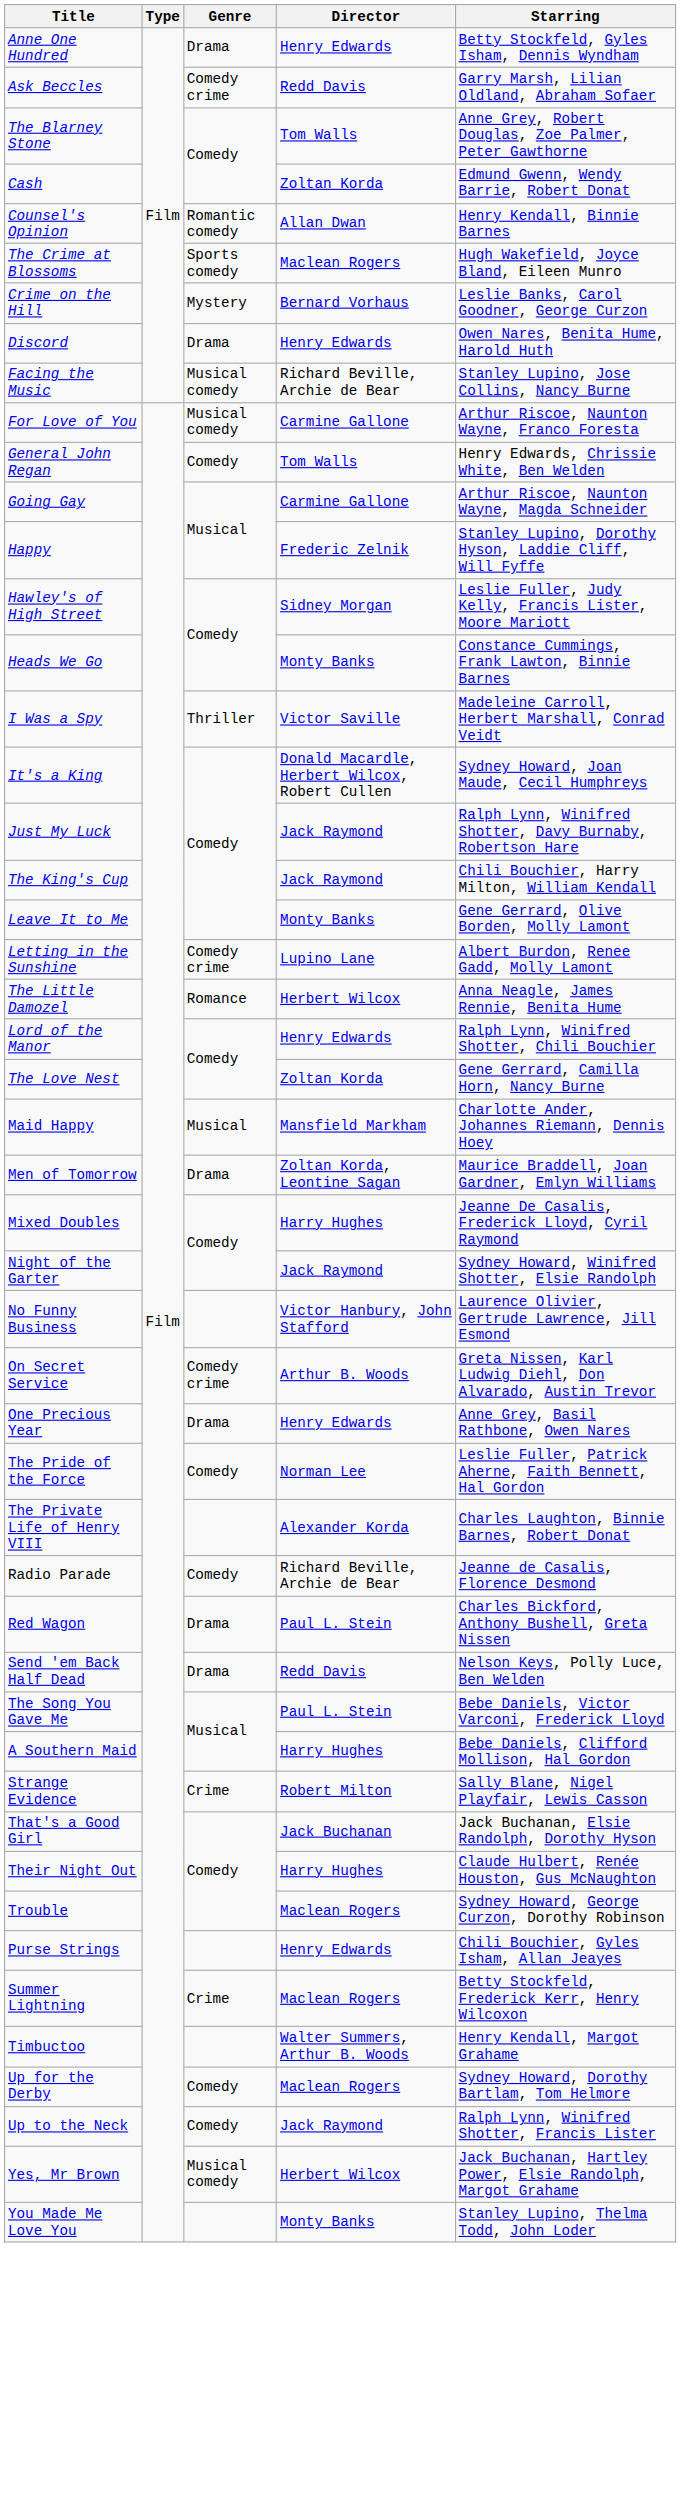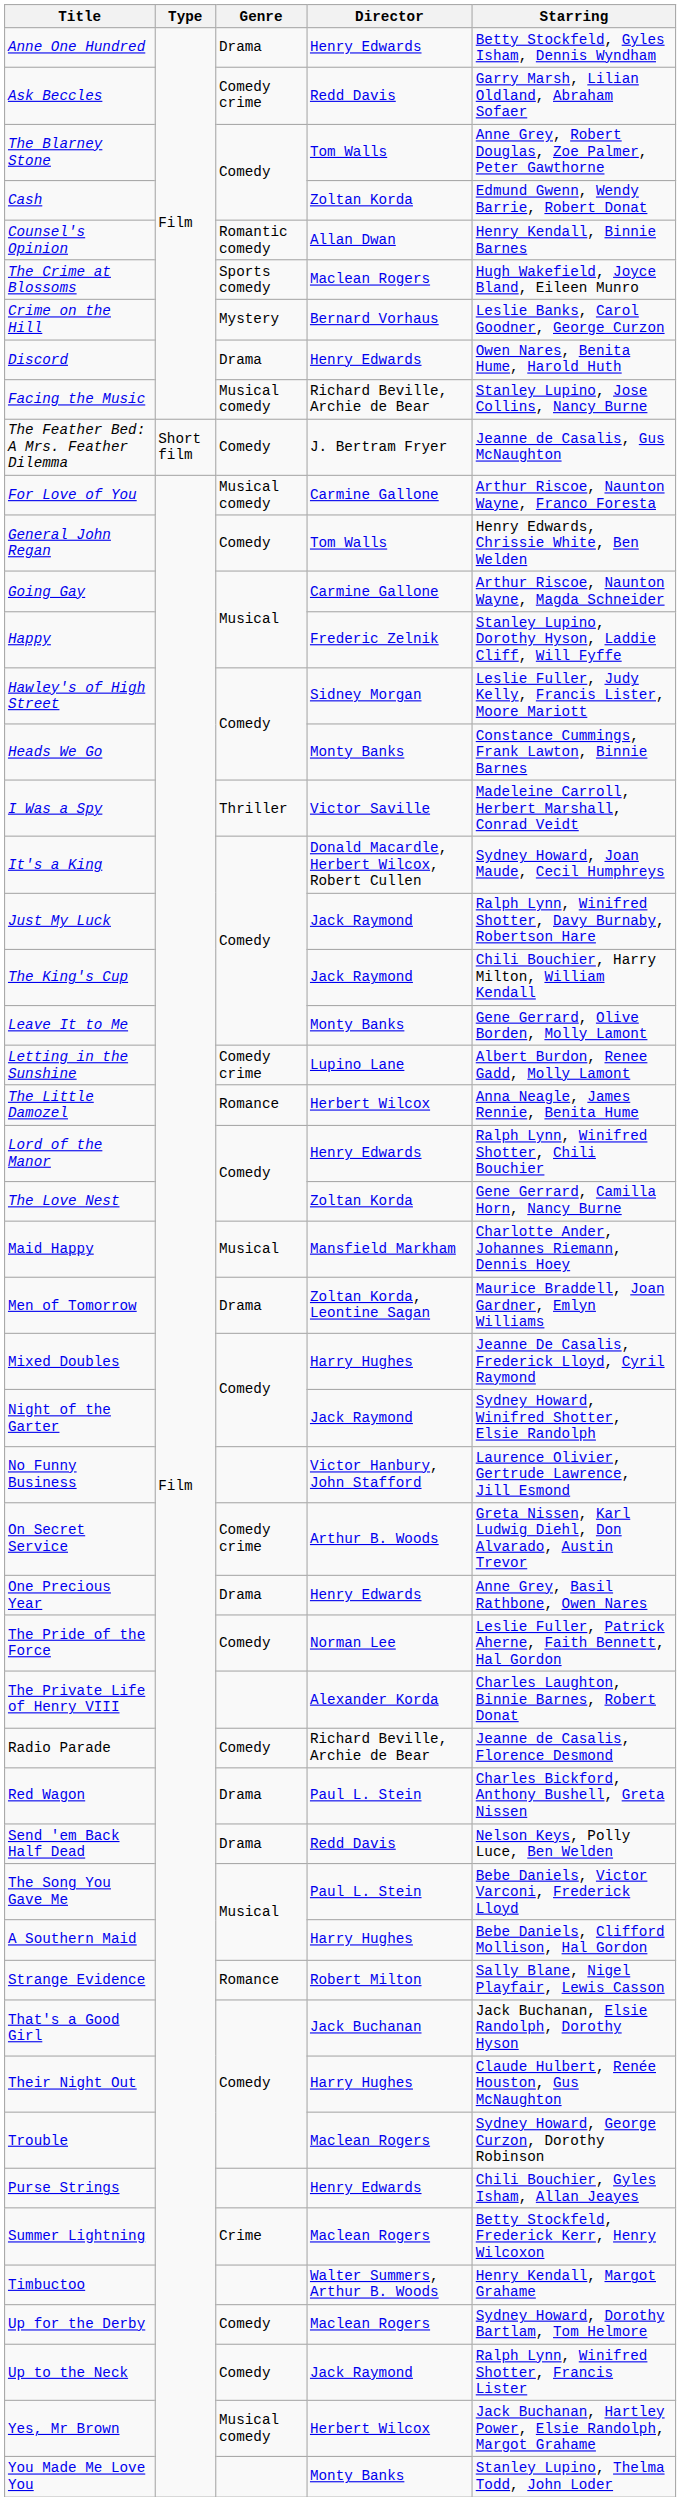 <table class="wikitable unsortable">
 <tr>
 <th>Title</th>
 <th>Type</th>
 <th>Genre</th>
 <th>Director</th>
 <th>Starring</th>
 </tr>
 <tr>
 <td><em><a href='#'>Anne One Hundred</a></em></td>
 <td rowspan="9">Film</td>
 <td>Drama</td>
 <td><a href='#'>Henry Edwards</a></td>
 <td><a href='#'>Betty Stockfeld</a>, <a href='#'>Gyles Isham</a>, <a href='#'>Dennis Wyndham</a></td>
 </tr>
 <tr>
 <td><em><a href='#'>Ask Beccles</a></em></td>
 <td>Comedy crime</td>
 <td><a href='#'>Redd Davis</a></td>
 <td><a href='#'>Garry Marsh</a>, <a href='#'>Lilian Oldland</a>, <a href='#'>Abraham Sofaer</a></td>
 </tr>
 <tr>
 <td><em><a href='#'>The Blarney Stone</a></em></td>
 <td rowspan="2">Comedy</td>
 <td><a href='#'>Tom Walls</a></td>
 <td><a href='#'>Anne Grey</a>, <a href='#'>Robert Douglas</a>, <a href='#'>Zoe Palmer</a>, <a href='#'>Peter Gawthorne</a></td>
 </tr>
 <tr>
 <td><em><a href='#'>Cash</a></em></td>
 <td><a href='#'>Zoltan Korda</a></td>
 <td><a href='#'>Edmund Gwenn</a>, <a href='#'>Wendy Barrie</a>, <a href='#'>Robert Donat</a></td>
 </tr>
 <tr>
 <td><em><a href='#'>Counsel's Opinion</a></em></td>
 <td>Romantic comedy</td>
 <td><a href='#'>Allan Dwan</a></td>
 <td><a href='#'>Henry Kendall</a>, <a href='#'>Binnie Barnes</a></td>
 </tr>
 <tr>
 <td><em><a href='#'>The Crime at Blossoms</a></em></td>
 <td>Sports comedy</td>
 <td><a href='#'>Maclean Rogers</a></td>
 <td><a href='#'>Hugh Wakefield</a>, <a href='#'>Joyce Bland</a>, Eileen Munro</td>
 </tr>
 <tr>
 <td><em><a href='#'>Crime on the Hill</a></em></td>
 <td>Mystery</td>
 <td><a href='#'>Bernard Vorhaus</a></td>
 <td><a href='#'>Leslie Banks</a>, <a href='#'>Carol Goodner</a>, <a href='#'>George Curzon</a></td>
 </tr>
 <tr>
 <td><em><a href='#'>Discord</a></em> </td>
 <td>Drama</td>
 <td><a href='#'>Henry Edwards</a></td>
 <td><a href='#'>Owen Nares</a>, <a href='#'>Benita Hume</a>, <a href='#'>Harold Huth</a></td>
 </tr>
 <tr>
 <td><em><a href='#'>Facing the Music</a></em></td>
 <td>Musical comedy</td>
 <td>Richard Beville, Archie de Bear</td>
 <td><a href='#'>Stanley Lupino</a>, <a href='#'>Jose Collins</a>, <a href='#'>Nancy Burne</a></td>
+</tr>
+<tr>
+<td><em>The Feather Bed: A Mrs. Feather Dilemma</em></td>
+<td>Short film</td>
+<td>Comedy</td>
+<td>J. Bertram Fryer</td>
+<td><a href='#'>Jeanne de Casalis</a>, <a href='#'>Gus McNaughton</a></td>
 </tr>
 <tr>
 <td><em><a href='#'>For Love of You</a></em></td>
 <td rowspan="40">Film</td>
 <td>Musical comedy</td>
 <td><a href='#'>Carmine Gallone</a></td>
 <td><a href='#'>Arthur Riscoe</a>, <a href='#'>Naunton Wayne</a>, <a href='#'>Franco Foresta</a></td>
 </tr>
 <tr>
 <td><em><a href='#'>General John Regan</a></em></td>
 <td>Comedy</td>
 <td><a href='#'>Tom Walls</a></td>
 <td>Henry Edwards, <a href='#'>Chrissie White</a>, <a href='#'>Ben Welden</a></td>
 </tr>
 <tr>
 <td><em><a href='#'>Going Gay</a></em></td>
 <td rowspan="2">Musical</td>
 <td><a href='#'>Carmine Gallone</a></td>
 <td><a href='#'>Arthur Riscoe</a>, <a href='#'>Naunton Wayne</a>, <a href='#'>Magda Schneider</a></td>
 </tr>
 <tr>
 <td><em><a href='#'>Happy</a></em></td>
 <td><a href='#'>Frederic Zelnik</a></td>
 <td><a href='#'>Stanley Lupino</a>, <a href='#'>Dorothy Hyson</a>, <a href='#'>Laddie Cliff</a>, <a href='#'>Will Fyffe</a></td>
 </tr>
 <tr>
 <td><em><a href='#'>Hawley's of High Street</a></em></td>
 <td rowspan="2">Comedy</td>
 <td><a href='#'>Sidney Morgan</a></td>
 <td><a href='#'>Leslie Fuller</a>, <a href='#'>Judy Kelly</a>, <a href='#'>Francis Lister</a>, <a href='#'>Moore Mariott</a></td>
 </tr>
 <tr>
 <td><em><a href='#'>Heads We Go</a></em></td>
 <td><a href='#'>Monty Banks</a></td>
 <td><a href='#'>Constance Cummings</a>, <a href='#'>Frank Lawton</a>, <a href='#'>Binnie Barnes</a></td>
 </tr>
 <tr>
 <td><em><a href='#'>I Was a Spy</a></em></td>
 <td>Thriller</td>
 <td><a href='#'>Victor Saville</a></td>
 <td><a href='#'>Madeleine Carroll</a>, <a href='#'>Herbert Marshall</a>, <a href='#'>Conrad Veidt</a></td>
 </tr>
 <tr>
 <td><em><a href='#'>It's a King</a></em></td>
 <td rowspan="4">Comedy</td>
 <td><a href='#'>Donald Macardle</a>, <a href='#'>Herbert Wilcox</a>, Robert Cullen</td>
 <td><a href='#'>Sydney Howard</a>, <a href='#'>Joan Maude</a>, <a href='#'>Cecil Humphreys</a></td>
 </tr>
 <tr>
 <td><em><a href='#'>Just My Luck</a></em></td>
 <td><a href='#'>Jack Raymond</a></td>
 <td><a href='#'>Ralph Lynn</a>, <a href='#'>Winifred Shotter</a>, <a href='#'>Davy Burnaby</a>, <a href='#'>Robertson Hare</a></td>
 </tr>
 <tr>
 <td><em><a href='#'>The King's Cup</a></em></td>
 <td><a href='#'>Jack Raymond</a></td>
 <td><a href='#'>Chili Bouchier</a>, Harry Milton, <a href='#'>William Kendall</a></td>
 </tr>
 <tr>
 <td><em><a href='#'>Leave It to Me</a></em></td>
 <td><a href='#'>Monty Banks</a></td>
 <td><a href='#'>Gene Gerrard</a>, <a href='#'>Olive Borden</a>, <a href='#'>Molly Lamont</a></td>
 </tr>
 <tr>
 <td><em><a href='#'>Letting in the Sunshine</a></em></td>
 <td>Comedy crime</td>
 <td><a href='#'>Lupino Lane</a></td>
 <td><a href='#'>Albert Burdon</a>, <a href='#'>Renee Gadd</a>, <a href='#'>Molly Lamont</a></td>
 </tr>
 <tr>
 <td><em><a href='#'>The Little Damozel</a></em></td>
 <td>Romance</td>
 <td><a href='#'>Herbert Wilcox</a></td>
 <td><a href='#'>Anna Neagle</a>, <a href='#'>James Rennie</a>, <a href='#'>Benita Hume</a></td>
 </tr>
 <tr>
 <td><em><a href='#'>Lord of the Manor</a></em></td>
 <td rowspan="2">Comedy</td>
 <td><a href='#'>Henry Edwards</a></td>
 <td><a href='#'>Ralph Lynn</a>, <a href='#'>Winifred Shotter</a>, <a href='#'>Chili Bouchier</a></td>
 </tr>
 <tr>
 <td><em><a href='#'>The Love Nest</a><strong></td>
 <td><a href='#'>Zoltan Korda</a></td>
 <td><a href='#'>Gene Gerrard</a>, <a href='#'>Camilla Horn</a>, <a href='#'>Nancy Burne</a></td>
 </tr>
 <tr>
 <td></em><a href='#'>Maid Happy</a><em></td>
 <td>Musical</td>
 <td><a href='#'>Mansfield Markham</a></td>
 <td><a href='#'>Charlotte Ander</a>, <a href='#'>Johannes Riemann</a>, <a href='#'>Dennis Hoey</a></td>
 </tr>
 <tr>
 <td></em><a href='#'>Men of Tomorrow</a><em></td>
 <td>Drama</td>
 <td><a href='#'>Zoltan Korda</a>, <a href='#'>Leontine Sagan</a></td>
 <td><a href='#'>Maurice Braddell</a>, <a href='#'>Joan Gardner</a>, <a href='#'>Emlyn Williams</a></td>
 </tr>
 <tr>
 <td></em><a href='#'>Mixed Doubles</a><em></td>
 <td rowspan="2">Comedy</td>
 <td><a href='#'>Harry Hughes</a></td>
 <td><a href='#'>Jeanne De Casalis</a>, <a href='#'>Frederick Lloyd</a>, <a href='#'>Cyril Raymond</a></td>
 </tr>
 <tr>
 <td></em><a href='#'>Night of the Garter</a><em></td>
 <td><a href='#'>Jack Raymond</a></td>
 <td><a href='#'>Sydney Howard</a>, <a href='#'>Winifred Shotter</a>, <a href='#'>Elsie Randolph</a></td>
 </tr>
 <tr>
 <td></em><a href='#'>No Funny Business</a><em></td>
 <td></td>
 <td><a href='#'>Victor Hanbury</a>, <a href='#'>John Stafford</a></td>
 <td><a href='#'>Laurence Olivier</a>, <a href='#'>Gertrude Lawrence</a>, <a href='#'>Jill Esmond</a></td>
 </tr>
 <tr>
 <td></em><a href='#'>On Secret Service</a><em></td>
 <td>Comedy crime</td>
 <td><a href='#'>Arthur B. Woods</a></td>
 <td><a href='#'>Greta Nissen</a>, <a href='#'>Karl Ludwig Diehl</a>, <a href='#'>Don Alvarado</a>, <a href='#'>Austin Trevor</a></td>
 </tr>
 <tr>
 <td></em><a href='#'>One Precious Year</a><em></td>
 <td>Drama</td>
 <td><a href='#'>Henry Edwards</a></td>
 <td><a href='#'>Anne Grey</a>, <a href='#'>Basil Rathbone</a>, <a href='#'>Owen Nares</a></td>
 </tr>
 <tr>
 <td></em><a href='#'>The Pride of the Force</a><em></td>
 <td>Comedy</td>
 <td><a href='#'>Norman Lee</a></td>
 <td><a href='#'>Leslie Fuller</a>, <a href='#'>Patrick Aherne</a>, <a href='#'>Faith Bennett</a>, <a href='#'>Hal Gordon</a></td>
 </tr>
 <tr>
 <td></em><a href='#'>The Private Life of Henry VIII</a><em></td>
 <td></td>
 <td><a href='#'>Alexander Korda</a></td>
 <td><a href='#'>Charles Laughton</a>, <a href='#'>Binnie Barnes</a>, <a href='#'>Robert Donat</a></td>
 </tr>
 <tr>
 <td></em>Radio Parade<em></td>
 <td>Comedy</td>
 <td>Richard Beville, Archie de Bear</td>
 <td><a href='#'>Jeanne de Casalis</a>, <a href='#'>Florence Desmond</a></td>
 </tr>
 <tr>
 <td></em><a href='#'>Red Wagon</a><em></td>
 <td>Drama</td>
 <td><a href='#'>Paul L. Stein</a></td>
 <td><a href='#'>Charles Bickford</a>, <a href='#'>Anthony Bushell</a>, <a href='#'>Greta Nissen</a></td>
 </tr>
 <tr>
 <td></em><a href='#'>Send 'em Back Half Dead</a><em></td>
 <td>Drama</td>
 <td><a href='#'>Redd Davis</a></td>
 <td><a href='#'>Nelson Keys</a>, Polly Luce, <a href='#'>Ben Welden</a></td>
 </tr>
 <tr>
 <td></em><a href='#'>The Song You Gave Me</a><em></td>
 <td rowspan="2">Musical</td>
 <td><a href='#'>Paul L. Stein</a></td>
 <td><a href='#'>Bebe Daniels</a>, <a href='#'>Victor Varconi</a>, <a href='#'>Frederick Lloyd</a></td>
 </tr>
 <tr>
 <td></em><a href='#'>A Southern Maid</a><em></td>
 <td><a href='#'>Harry Hughes</a></td>
 <td><a href='#'>Bebe Daniels</a>, <a href='#'>Clifford Mollison</a>, <a href='#'>Hal Gordon</a></td>
 </tr>
 <tr>
 <td></em><a href='#'>Strange Evidence</a><em></td>
-<td>Crime</td>
+<td>Romance</td>
 <td><a href='#'>Robert Milton</a></td>
 <td><a href='#'>Sally Blane</a>, <a href='#'>Nigel Playfair</a>, <a href='#'>Lewis Casson</a></td>
 </tr>
 <tr>
 <td></em><a href='#'>That's a Good Girl</a><em></td>
 <td rowspan="3">Comedy</td>
 <td><a href='#'>Jack Buchanan</a></td>
 <td>Jack Buchanan, <a href='#'>Elsie Randolph</a>, <a href='#'>Dorothy Hyson</a></td>
 </tr>
 <tr>
 <td></em><a href='#'>Their Night Out</a><em></td>
 <td><a href='#'>Harry Hughes</a></td>
 <td><a href='#'>Claude Hulbert</a>, <a href='#'>Renée Houston</a>, <a href='#'>Gus McNaughton</a></td>
 </tr>
 <tr>
 <td></em><a href='#'>Trouble</a><em></td>
 <td><a href='#'>Maclean Rogers</a></td>
 <td><a href='#'>Sydney Howard</a>, <a href='#'>George Curzon</a>, Dorothy Robinson</td>
 </tr>
 <tr>
 <td></em><a href='#'>Purse Strings</a><em></td>
 <td></td>
 <td><a href='#'>Henry Edwards</a></td>
 <td><a href='#'>Chili Bouchier</a>, <a href='#'>Gyles Isham</a>, <a href='#'>Allan Jeayes</a></td>
 </tr>
 <tr>
 <td></em><a href='#'>Summer Lightning</a><em></td>
 <td>Crime</td>
 <td><a href='#'>Maclean Rogers</a></td>
 <td><a href='#'>Betty Stockfeld</a>, <a href='#'>Frederick Kerr</a>, <a href='#'>Henry Wilcoxon</a></td>
 </tr>
 <tr>
 <td></em><a href='#'>Timbuctoo</a><em></td>
 <td></td>
 <td><a href='#'>Walter Summers</a>, <a href='#'>Arthur B. Woods</a></td>
 <td><a href='#'>Henry Kendall</a>, <a href='#'>Margot Grahame</a></td>
 </tr>
 <tr>
 <td></em><a href='#'>Up for the Derby</a><em></td>
 <td>Comedy</td>
 <td><a href='#'>Maclean Rogers</a></td>
 <td><a href='#'>Sydney Howard</a>, <a href='#'>Dorothy Bartlam</a>, <a href='#'>Tom Helmore</a></td>
 </tr>
 <tr>
 <td></em><a href='#'>Up to the Neck</a><em></td>
 <td>Comedy</td>
 <td><a href='#'>Jack Raymond</a></td>
 <td><a href='#'>Ralph Lynn</a>, <a href='#'>Winifred Shotter</a>, <a href='#'>Francis Lister</a></td>
 </tr>
 <tr>
 <td></em><a href='#'>Yes, Mr Brown</a><em></td>
 <td>Musical comedy</td>
 <td><a href='#'>Herbert Wilcox</a></td>
 <td><a href='#'>Jack Buchanan</a>, <a href='#'>Hartley Power</a>, <a href='#'>Elsie Randolph</a>, <a href='#'>Margot Grahame</a></td>
 </tr>
 <tr>
 <td></em><a href='#'>You Made Me Love You</a><em></td>
 <td></td>
 <td><a href='#'>Monty Banks</a></td>
 <td><a href='#'>Stanley Lupino</a>, <a href='#'>Thelma Todd</a>, <a href='#'>John Loder</a></td>
 </tr>
 </table>
